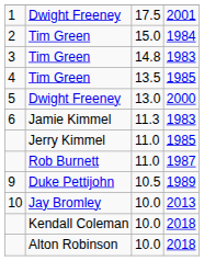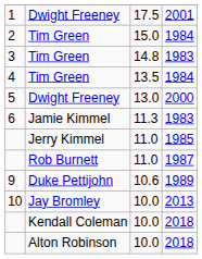 <table class="wikitable">
 <tr>
 </tr>
 <tr>
 <td>1</td>
 <td><a href='#'>Dwight Freeney</a></td>
 <td>17.5</td>
 <td><a href='#'>2001</a></td>
 </tr>
 <tr>
 <td>2</td>
 <td><a href='#'>Tim Green</a></td>
 <td>15.0</td>
 <td><a href='#'>1984</a></td>
 </tr>
 <tr>
 <td>3</td>
 <td><a href='#'>Tim Green</a></td>
 <td>14.8</td>
 <td><a href='#'>1983</a></td>
 </tr>
 <tr>
 <td>4</td>
 <td><a href='#'>Tim Green</a></td>
 <td>13.5</td>
-<td><a href='#'>1985</a></td>
+<td><a href='#'>1984</a></td>
 </tr>
 <tr>
 <td>5</td>
 <td><a href='#'>Dwight Freeney</a></td>
 <td>13.0</td>
 <td><a href='#'>2000</a></td>
 </tr>
 <tr>
 <td>6</td>
 <td>Jamie Kimmel</td>
 <td>11.3</td>
 <td><a href='#'>1983</a></td>
 </tr>
 <tr>
 <td></td>
 <td>Jerry Kimmel</td>
 <td>11.0</td>
 <td><a href='#'>1985</a></td>
 </tr>
 <tr>
 <td></td>
 <td><a href='#'>Rob Burnett</a></td>
 <td>11.0</td>
 <td><a href='#'>1987</a></td>
 </tr>
 <tr>
 <td>9</td>
 <td><a href='#'>Duke Pettijohn</a></td>
-<td>10.5</td>
+<td>10.6</td>
 <td><a href='#'>1989</a></td>
 </tr>
 <tr>
 <td>10</td>
 <td><a href='#'>Jay Bromley</a></td>
 <td>10.0</td>
 <td><a href='#'>2013</a></td>
 </tr>
 <tr>
 <td></td>
 <td>Kendall Coleman</td>
 <td>10.0</td>
 <td><a href='#'>2018</a></td>
 </tr>
 <tr>
 <td></td>
 <td>Alton Robinson</td>
 <td>10.0</td>
 <td><a href='#'>2018</a></td>
 </tr>
 </table>
